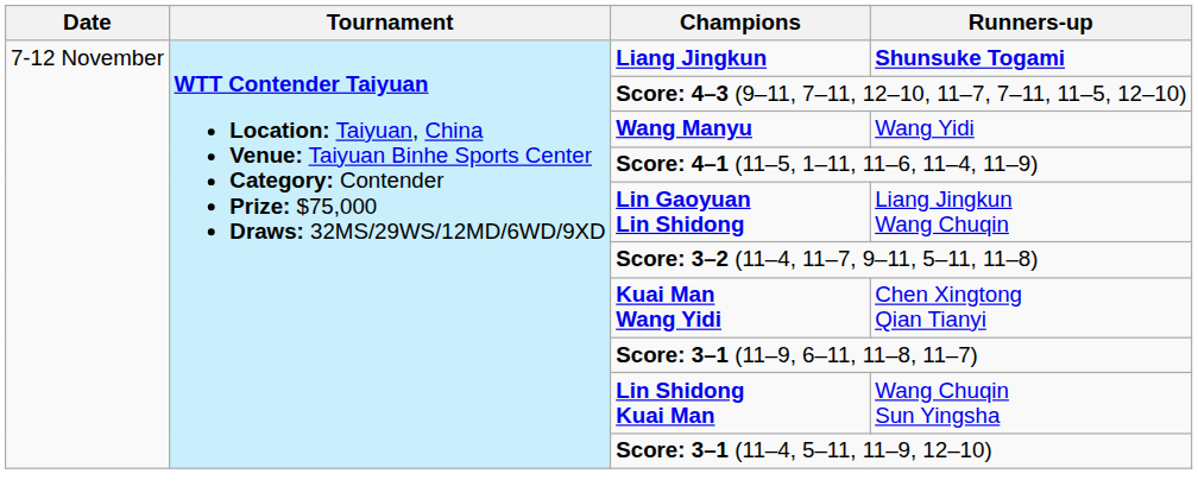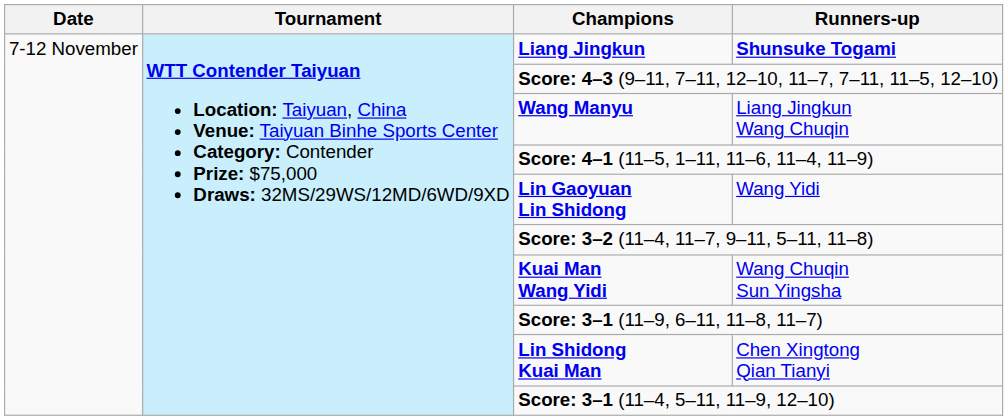 <table class="wikitable">
 <tr>
 <th scope=col>Date</th>
 <th scope=col>Tournament</th>
 <th scope=col>Champions</th>
 <th scope=col>Runners-up</th>
 </tr>
 <tr valign=top>
 <td rowspan=10>7-12 November</td>
 <td style="background:#C9EFFC;" rowspan="10"><br><strong><a href='#'>WTT Contender Taiyuan</a></strong><ul><li><strong>Location:</strong> <a href='#'>Taiyuan</a>, <a href='#'>China</a></li><li><strong>Venue:</strong> <a href='#'>Taiyuan Binhe Sports Center</a></li><li><strong>Category:</strong> Contender</li><li><strong>Prize:</strong> $75,000</li><li><strong>Draws:</strong> 32MS/29WS/12MD/6WD/9XD</li></ul></td>
 <td><strong> <a href='#'>Liang Jingkun</a></strong></td>
 <td><strong> <a href='#'>Shunsuke Togami</a></strong></td>
 </tr>
 <tr>
 <td colspan=2><strong>Score: 4–3</strong> (9–11, 7–11, 12–10, 11–7, 7–11, 11–5, 12–10)</td>
 </tr>
 <tr valign=top>
 <td><strong> <a href='#'>Wang Manyu</a></strong></td>
-<td> <a href='#'>Wang Yidi</a></td>
+<td> <a href='#'>Liang Jingkun</a><br> <a href='#'>Wang Chuqin</a></td>
 </tr>
 <tr>
 <td colspan=2><strong>Score: 4–1</strong> (11–5, 1–11, 11–6, 11–4, 11–9)</td>
 </tr>
 <tr valign=top>
 <td><strong> <a href='#'>Lin Gaoyuan</a><br> <a href='#'>Lin Shidong</a></strong></td>
-<td> <a href='#'>Liang Jingkun</a><br> <a href='#'>Wang Chuqin</a></td>
+<td> <a href='#'>Wang Yidi</a></td>
 </tr>
 <tr>
 <td colspan=2><strong>Score: 3–2</strong> (11–4, 11–7, 9–11, 5–11, 11–8)</td>
 </tr>
 <tr valign=top>
 <td><strong> <a href='#'>Kuai Man</a><br> <a href='#'>Wang Yidi</a></strong></td>
-<td> <a href='#'>Chen Xingtong</a><br> <a href='#'>Qian Tianyi</a></td>
+<td> <a href='#'>Wang Chuqin</a><br> <a href='#'>Sun Yingsha</a></td>
 </tr>
 <tr>
 <td colspan=2><strong>Score: 3–1</strong> (11–9, 6–11, 11–8, 11–7)</td>
 </tr>
 <tr valign=top>
 <td><strong> <a href='#'>Lin Shidong</a><br> <a href='#'>Kuai Man</a></strong></td>
-<td> <a href='#'>Wang Chuqin</a><br> <a href='#'>Sun Yingsha</a></td>
+<td> <a href='#'>Chen Xingtong</a><br> <a href='#'>Qian Tianyi</a></td>
 </tr>
 <tr>
 <td colspan=2><strong>Score: 3–1</strong> (11–4, 5–11, 11–9, 12–10)</td>
 </tr>
 </table>
